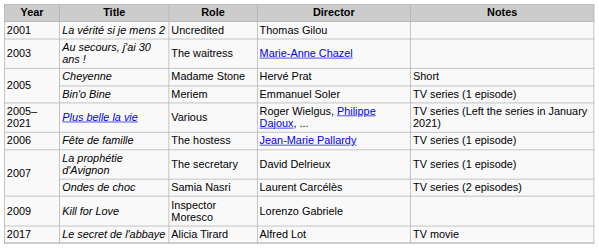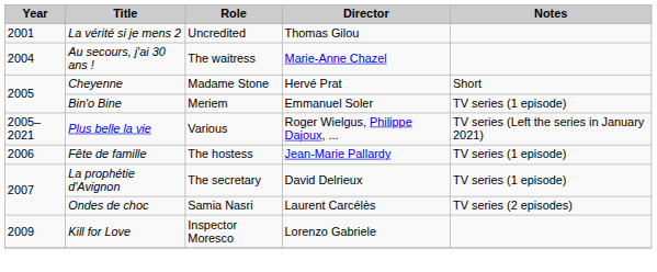 <table class="wikitable">
 <tr>
 <th style="background: #CCCCCC;">Year</th>
 <th style="background: #CCCCCC;">Title</th>
 <th style="background: #CCCCCC;">Role</th>
 <th style="background: #CCCCCC;">Director</th>
 <th style="background: #CCCCCC;">Notes</th>
 </tr>
 <tr>
 <td>2001</td>
 <td><em>La vérité si je mens 2</em></td>
 <td>Uncredited</td>
 <td>Thomas Gilou</td>
 <td></td>
 </tr>
 <tr>
-<td>2003</td>
+<td>2004</td>
 <td><em>Au secours, j'ai 30 ans !</em></td>
 <td>The waitress</td>
 <td><a href='#'>Marie-Anne Chazel</a></td>
 <td></td>
 </tr>
 <tr>
 <td rowspan=2>2005</td>
 <td><em>Cheyenne</em></td>
 <td>Madame Stone</td>
 <td>Hervé Prat</td>
 <td>Short</td>
 </tr>
 <tr>
 <td><em>Bin'o Bine</em></td>
 <td>Meriem</td>
 <td>Emmanuel Soler</td>
 <td>TV series (1 episode)</td>
 </tr>
 <tr>
 <td>2005–2021</td>
 <td><em><a href='#'>Plus belle la vie</a></em></td>
 <td>Various</td>
 <td>Roger Wielgus, <a href='#'>Philippe Dajoux</a>, ...</td>
 <td>TV series (Left the series in January 2021)</td>
 </tr>
 <tr>
 <td>2006</td>
 <td><em>Fête de famille</em></td>
 <td>The hostess</td>
 <td><a href='#'>Jean-Marie Pallardy</a></td>
 <td>TV series (1 episode)</td>
 </tr>
 <tr>
 <td rowspan=2>2007</td>
 <td><em>La prophétie d'Avignon</em></td>
 <td>The secretary</td>
 <td>David Delrieux</td>
 <td>TV series (1 episode)</td>
 </tr>
 <tr>
 <td><em>Ondes de choc</em></td>
 <td>Samia Nasri</td>
 <td>Laurent Carcélès</td>
 <td>TV series (2 episodes)</td>
 </tr>
 <tr>
 <td>2009</td>
 <td><em>Kill for Love</em></td>
 <td>Inspector Moresco</td>
 <td>Lorenzo Gabriele</td>
 <td></td>
 </tr>
 <tr>
-<td>2017</td>
-<td><em>Le secret de l'abbaye</em></td>
-<td>Alicia Tirard</td>
-<td>Alfred Lot</td>
-<td>TV movie</td>
-</tr>
-<tr>
 </tr>
 </table>
